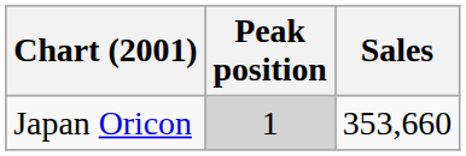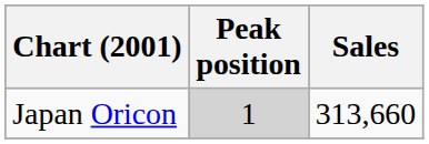 <table class="wikitable">
 <tr>
 <th>Chart (2001)</th>
 <th>Peak<br>position</th>
 <th>Sales</th>
 </tr>
 <tr>
 <td>Japan <a href='#'>Oricon</a></td>
 <td align="center" style="background: lightgrey;">1</td>
-<td align="center">353,660</td>
+<td align="center">313,660</td>
 </tr>
 </table>
